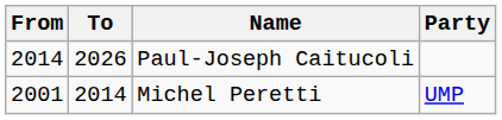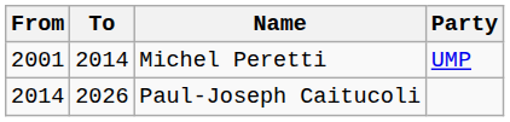 <table class="wikitable">
 <tr>
 <th>From</th>
 <th>To</th>
 <th>Name</th>
 <th>Party</th>
 </tr>
 <tr>
+<td>2001</td>
+<td>2014</td>
+<td>Michel Peretti</td>
+<td><a href='#'>UMP</a></td>
+</tr>
+<tr>
 <td>2014</td>
 <td>2026</td>
 <td>Paul-Joseph Caitucoli</td>
 <td></td>
 </tr>
-<tr>
-<td>2001</td>
-<td>2014</td>
-<td>Michel Peretti</td>
-<td><a href='#'>UMP</a></td>
-</tr>
 </table>
